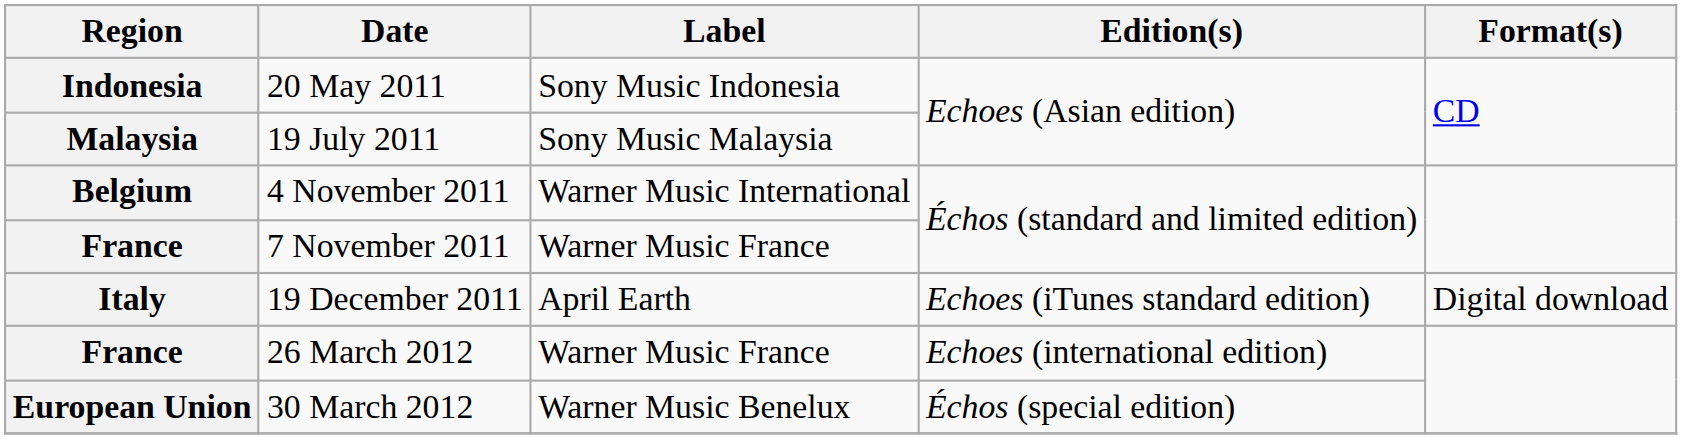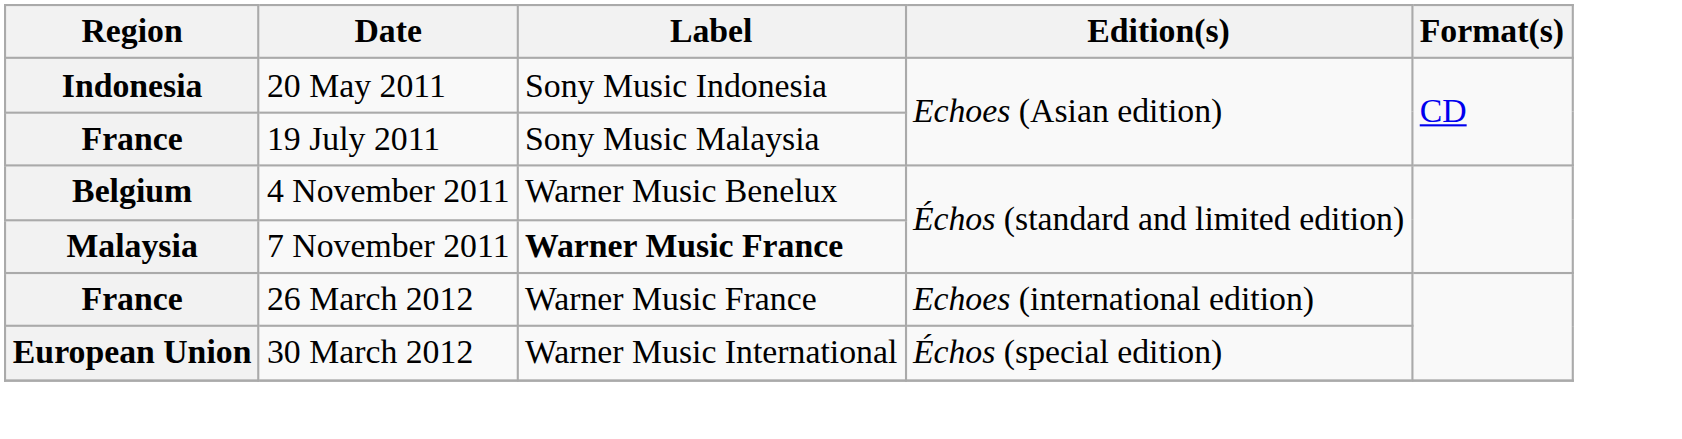 <table class="wikitable plainrowheaders">
 <tr>
 <th scope="col">Region</th>
 <th scope="col">Date</th>
 <th scope="col">Label</th>
 <th scope="col">Edition(s)</th>
 <th scope="col">Format(s)</th>
 </tr>
 <tr>
 <th scope="row">Indonesia</th>
 <td>20 May 2011</td>
 <td>Sony Music Indonesia</td>
 <td rowspan="2"><em>Echoes</em> (Asian edition)</td>
 <td rowspan="2"><a href='#'>CD</a></td>
 </tr>
 <tr>
-<th scope="row">Malaysia</th>
+<th scope="row">France</th>
 <td>19 July 2011</td>
 <td>Sony Music Malaysia</td>
 </tr>
 <tr>
 <th scope="row">Belgium</th>
 <td>4 November 2011</td>
-<td>Warner Music International</td>
+<td>Warner Music Benelux</td>
 <td rowspan="2"><em>Échos</em> (standard and limited edition)</td>
 <td rowspan="2"></td>
 </tr>
 <tr>
-<th scope="row">France</th>
+<th scope="row">Malaysia</th>
 <td>7 November 2011</td>
-<td>Warner Music France</td>
-</tr>
-<tr>
-<th scope="row">Italy</th>
-<td>19 December 2011</td>
-<td>April Earth</td>
-<td><em>Echoes</em> (iTunes standard edition)</td>
-<td>Digital download</td>
+<td><strong>Warner Music France</strong></td>
 </tr>
 <tr>
 <th scope="row">France</th>
 <td>26 March 2012</td>
 <td>Warner Music France</td>
 <td><em>Echoes</em> (international edition)</td>
 <td rowspan="2"></td>
 </tr>
 <tr>
 <th scope="row">European Union</th>
 <td>30 March 2012</td>
-<td>Warner Music Benelux</td>
+<td>Warner Music International</td>
 <td><em>Échos</em> (special edition)</td>
 </tr>
 <tr>
 </tr>
 </table>
